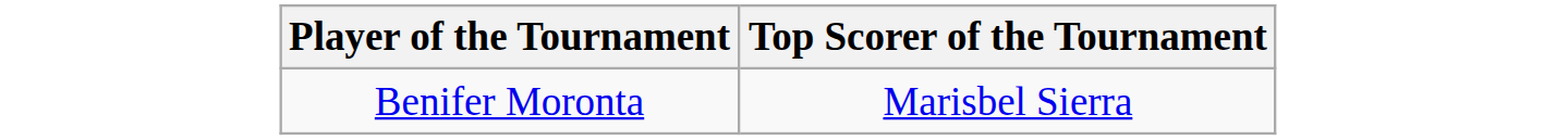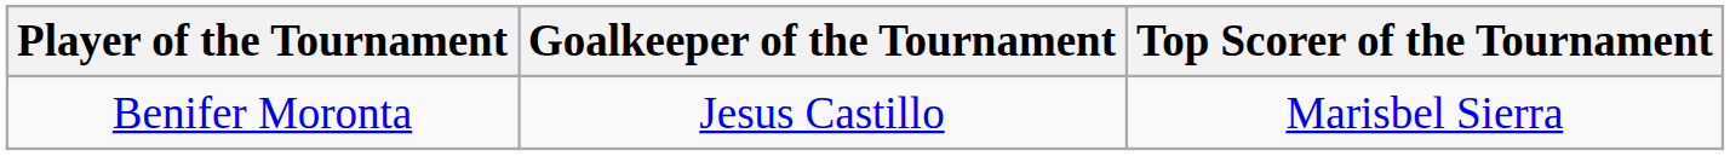 <table class="wikitable" style="text-align:center; margin:auto;">
 <tr>
 <th>Player of the Tournament</th>
+<th>Goalkeeper of the Tournament</th>
 <th>Top Scorer of the Tournament</th>
 </tr>
 <tr>
 <td> <a href='#'>Benifer Moronta</a></td>
+<td> <a href='#'>Jesus Castillo</a></td>
 <td> <a href='#'>Marisbel Sierra</a></td>
 </tr>
 </table>
